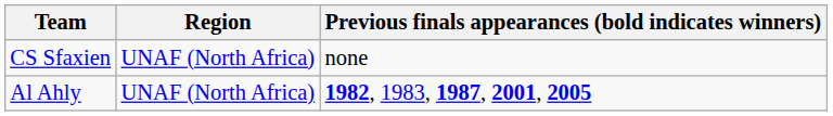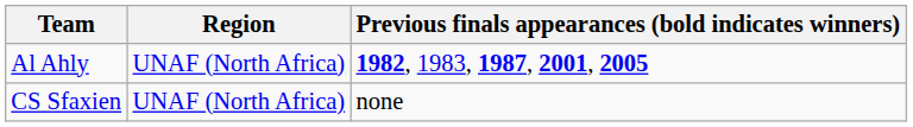 <table class="wikitable">
 <tr>
 <th>Team</th>
 <th>Region</th>
 <th>Previous finals appearances (bold indicates winners)</th>
 </tr>
 <tr>
+<td> <a href='#'>Al Ahly</a></td>
+<td><a href='#'>UNAF (North Africa)</a></td>
+<td><strong><a href='#'>1982</a></strong>, <a href='#'>1983</a>, <strong><a href='#'>1987</a></strong>, <strong><a href='#'>2001</a></strong>, <strong><a href='#'>2005</a></strong></td>
+</tr>
+<tr>
 <td> <a href='#'>CS Sfaxien</a></td>
 <td><a href='#'>UNAF (North Africa)</a></td>
 <td>none</td>
 </tr>
-<tr>
-<td> <a href='#'>Al Ahly</a></td>
-<td><a href='#'>UNAF (North Africa)</a></td>
-<td><strong><a href='#'>1982</a></strong>, <a href='#'>1983</a>, <strong><a href='#'>1987</a></strong>, <strong><a href='#'>2001</a></strong>, <strong><a href='#'>2005</a></strong></td>
-</tr>
 </table>
